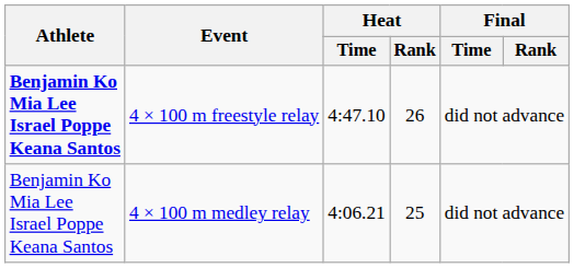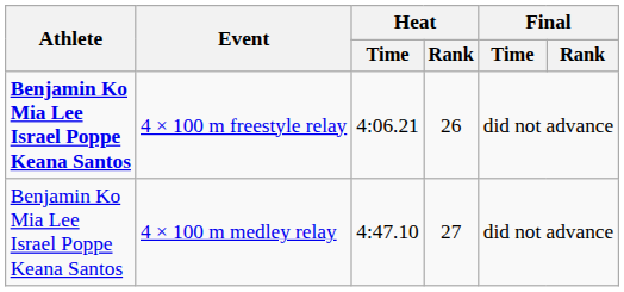 <table class="wikitable" style="text-align:center; font-size:90%">
 <tr>
 <th rowspan="2">Athlete</th>
 <th rowspan="2">Event</th>
 <th colspan="2">Heat</th>
 <th colspan="2">Final</th>
 </tr>
 <tr style="font-size:95%">
 <th>Time</th>
 <th>Rank</th>
 <th>Time</th>
 <th>Rank</th>
 </tr>
 <tr>
 <td align=left><strong><a href='#'>Benjamin Ko</a><br><a href='#'>Mia Lee</a><br><a href='#'>Israel Poppe</a><br><a href='#'>Keana Santos</a></strong></td>
 <td align=left><a href='#'>4 × 100 m freestyle relay</a></td>
-<td>4:47.10</td>
+<td>4:06.21</td>
 <td>26</td>
 <td colspan=2>did not advance</td>
 </tr>
 <tr>
 <td align=left><a href='#'>Benjamin Ko</a><br><a href='#'>Mia Lee</a><br><a href='#'>Israel Poppe</a><br><a href='#'>Keana Santos</a></td>
 <td align=left><a href='#'>4 × 100 m medley relay</a></td>
-<td>4:06.21</td>
-<td>25</td>
+<td>4:47.10</td>
+<td>27</td>
 <td colspan=2>did not advance</td>
 </tr>
 </table>
